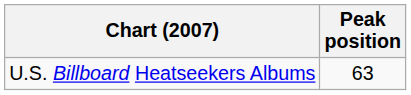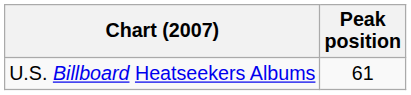 <table class="wikitable sortable">
 <tr>
 <th>Chart (2007)</th>
 <th>Peak<br>position</th>
 </tr>
 <tr>
 <td>U.S. <em><a href='#'>Billboard</a></em> <a href='#'>Heatseekers Albums</a></td>
-<td style="text-align:center;">63</td>
+<td style="text-align:center;">61</td>
 </tr>
 </table>
